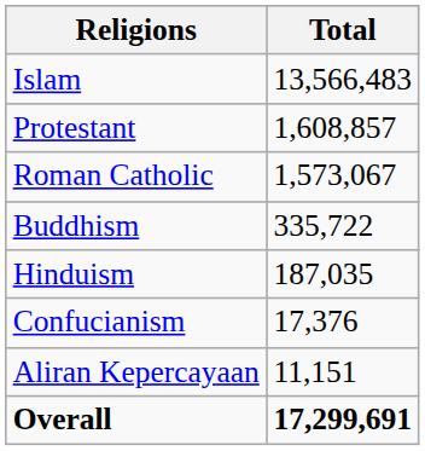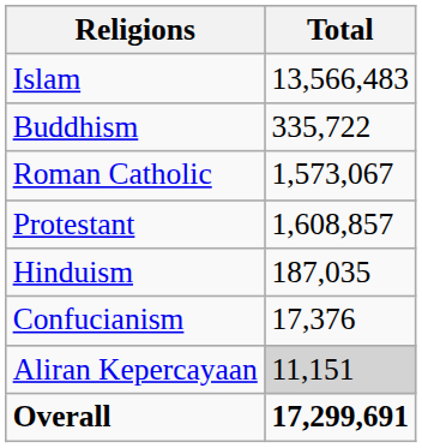 <table class="wikitable">
 <tr>
 <th>Religions</th>
 <th>Total</th>
 </tr>
 <tr>
 <td><a href='#'>Islam</a></td>
 <td>13,566,483</td>
 </tr>
 <tr>
-<td><a href='#'>Protestant</a></td>
-<td>1,608,857</td>
+<td><a href='#'>Buddhism</a></td>
+<td>335,722</td>
 </tr>
 <tr>
 <td><a href='#'>Roman Catholic</a></td>
 <td>1,573,067</td>
 </tr>
 <tr>
-<td><a href='#'>Buddhism</a></td>
-<td>335,722</td>
+<td><a href='#'>Protestant</a></td>
+<td>1,608,857</td>
 </tr>
 <tr>
 <td><a href='#'>Hinduism</a></td>
 <td>187,035</td>
 </tr>
 <tr>
 <td><a href='#'>Confucianism</a></td>
 <td>17,376</td>
 </tr>
 <tr>
 <td><a href='#'>Aliran Kepercayaan</a></td>
-<td>11,151</td>
+<td style="background: lightgrey;">11,151</td>
 </tr>
 <tr>
 <td><strong>Overall</strong></td>
 <td><strong>17,299,691</strong></td>
 </tr>
 </table>
